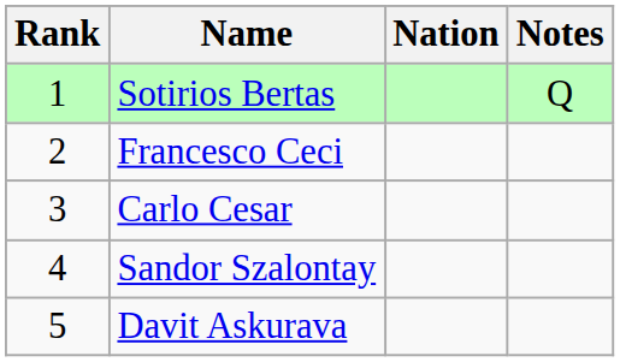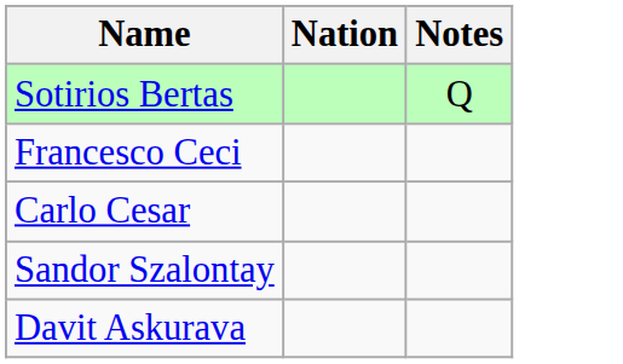 <table class="wikitable sortable" style="text-align:center">
 <tr>
-<th>Rank</th>
 <th>Name</th>
 <th>Nation</th>
 <th>Notes</th>
 </tr>
 <tr bgcolor=bbffbb>
-<td>1</td>
 <td align=left><a href='#'>Sotirios Bertas</a></td>
 <td align=left></td>
 <td>Q</td>
 </tr>
 <tr>
-<td>2</td>
 <td align=left><a href='#'>Francesco Ceci</a></td>
 <td align=left></td>
 <td></td>
 </tr>
 <tr>
-<td>3</td>
 <td align=left><a href='#'>Carlo Cesar</a></td>
 <td align=left></td>
 <td></td>
 </tr>
 <tr>
-<td>4</td>
 <td align=left><a href='#'>Sandor Szalontay</a></td>
 <td align=left></td>
 <td></td>
 </tr>
 <tr>
-<td>5</td>
 <td align=left><a href='#'>Davit Askurava</a></td>
 <td align=left></td>
 <td></td>
 </tr>
 </table>
